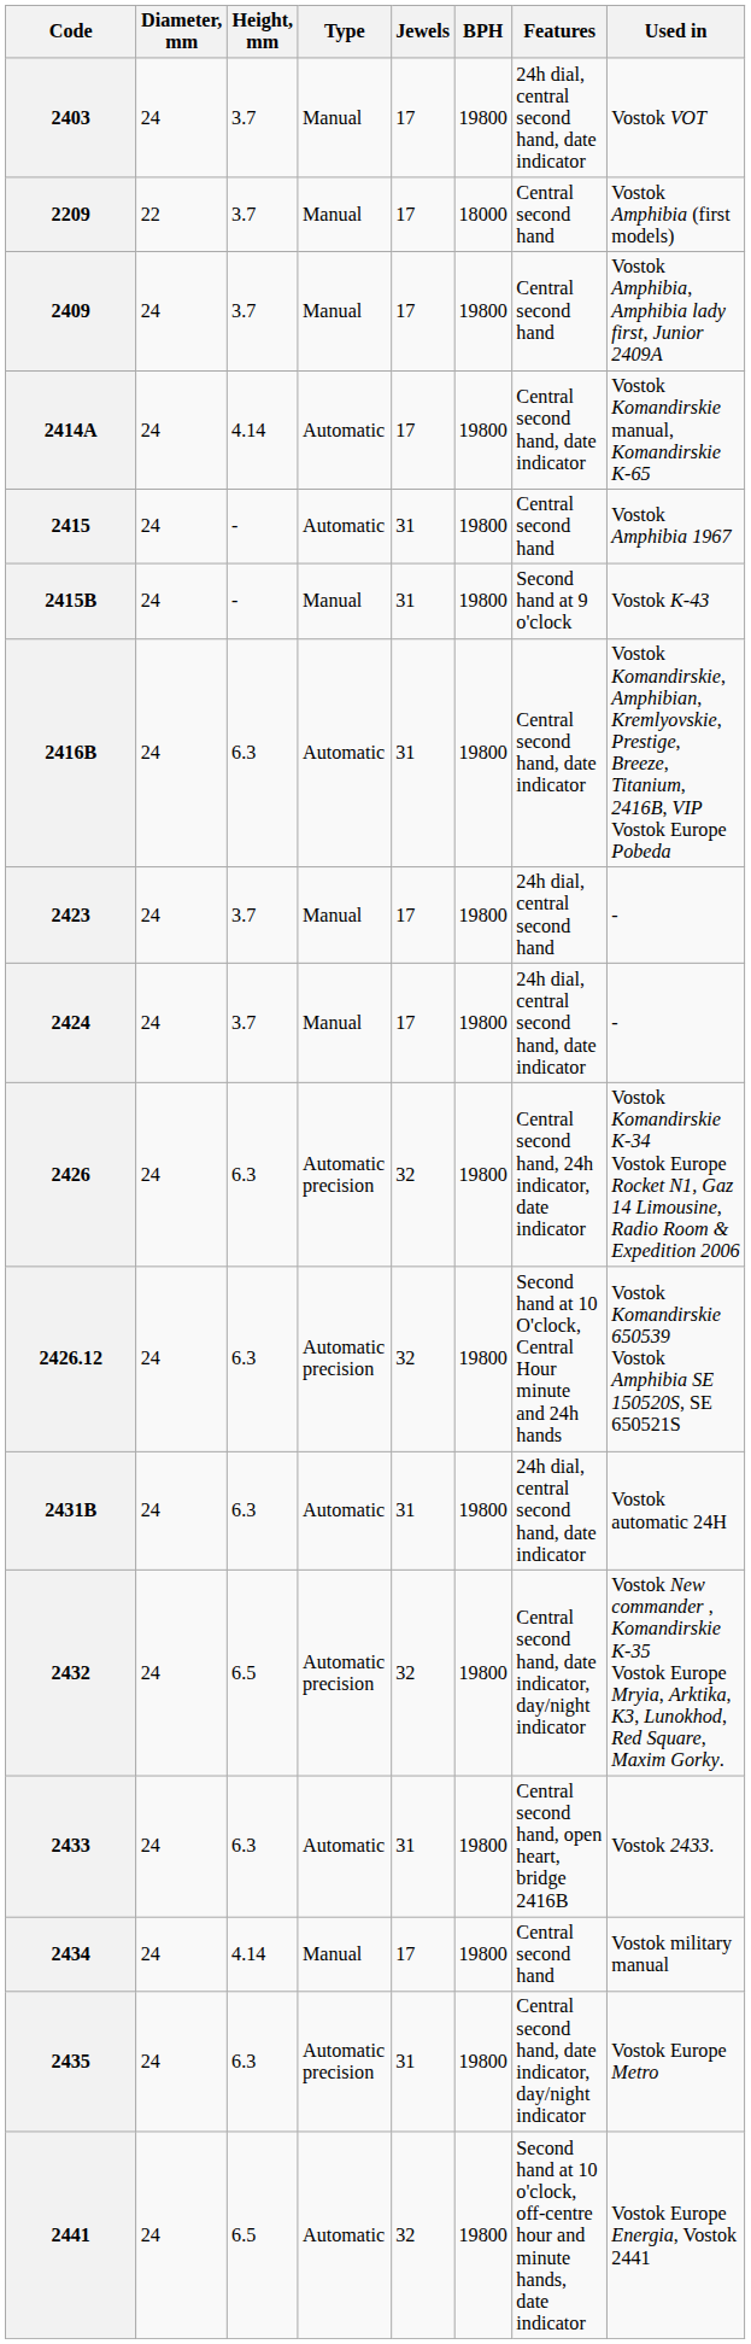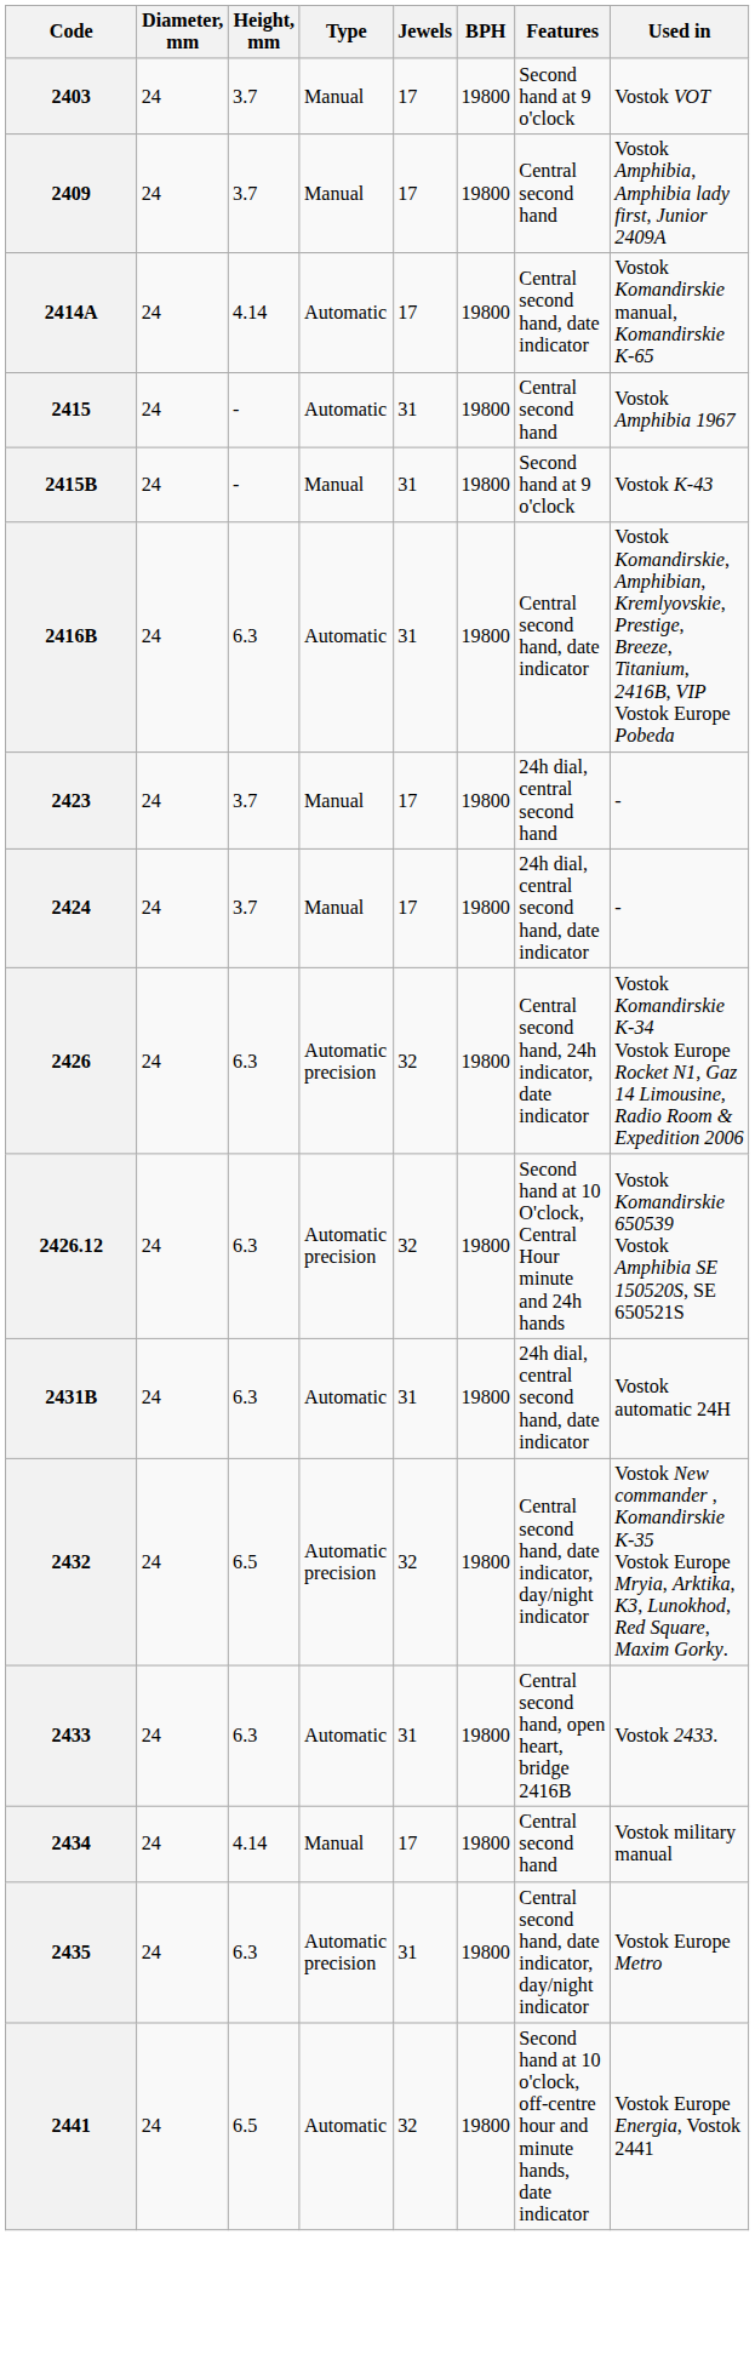 <table class="wikitable sortable">
 <tr>
 <th width="100">Code</th>
 <th>Diameter, mm</th>
 <th>Height, mm</th>
 <th>Type</th>
 <th>Jewels</th>
 <th>BPH</th>
 <th>Features</th>
 <th>Used in</th>
 </tr>
 <tr>
 <th>2403</th>
 <td>24</td>
 <td>3.7</td>
 <td>Manual</td>
 <td>17</td>
 <td>19800</td>
-<td>24h dial, central second hand, date indicator</td>
+<td>Second hand at 9 o'clock</td>
 <td>Vostok <em>VOT</em></td>
-</tr>
-<tr>
-<th>2209</th>
-<td>22</td>
-<td>3.7</td>
-<td>Manual</td>
-<td>17</td>
-<td>18000</td>
-<td>Central second hand</td>
-<td>Vostok <em>Amphibia</em> (first models)</td>
 </tr>
 <tr>
 <th>2409</th>
 <td>24</td>
 <td>3.7</td>
 <td>Manual</td>
 <td>17</td>
 <td>19800</td>
 <td>Central second hand</td>
 <td>Vostok <em>Amphibia</em>, <em>Amphibia lady first</em>, <em>Junior 2409A</em></td>
 </tr>
 <tr>
 <th>2414A</th>
 <td>24</td>
 <td>4.14</td>
 <td>Automatic</td>
 <td>17</td>
 <td>19800</td>
 <td>Central second hand, date indicator</td>
 <td>Vostok <em>Komandirskie</em> manual, <em>Komandirskie K-65</em></td>
 </tr>
 <tr>
 <th>2415</th>
 <td>24</td>
 <td>-</td>
 <td>Automatic</td>
 <td>31</td>
 <td>19800</td>
 <td>Central second hand</td>
 <td>Vostok <em>Amphibia 1967</em></td>
 </tr>
 <tr>
 <th>2415B</th>
 <td>24</td>
 <td>-</td>
 <td>Manual</td>
 <td>31</td>
 <td>19800</td>
 <td>Second hand at 9 o'clock</td>
 <td>Vostok <em>K-43</em></td>
 </tr>
 <tr>
 <th>2416B</th>
 <td>24</td>
 <td>6.3</td>
 <td>Automatic</td>
 <td>31</td>
 <td>19800</td>
 <td>Central second hand, date indicator</td>
 <td>Vostok <em>Komandirskie</em>, <em>Amphibian</em>, <em>Kremlyovskie</em>, <em>Prestige</em>, <em>Breeze</em>, <em>Titanium</em>, <em>2416B</em>, <em>VIP</em><br>Vostok Europe <em>Pobeda</em></td>
 </tr>
 <tr>
 <th>2423</th>
 <td>24</td>
 <td>3.7</td>
 <td>Manual</td>
 <td>17</td>
 <td>19800</td>
 <td>24h dial, central second hand</td>
 <td>-</td>
 </tr>
 <tr>
 <th>2424</th>
 <td>24</td>
 <td>3.7</td>
 <td>Manual</td>
 <td>17</td>
 <td>19800</td>
 <td>24h dial, central second hand, date indicator</td>
 <td>-</td>
 </tr>
 <tr>
 <th>2426</th>
 <td>24</td>
 <td>6.3</td>
 <td>Automatic precision</td>
 <td>32</td>
 <td>19800</td>
 <td>Central second hand, 24h indicator, date indicator</td>
 <td>Vostok <em>Komandirskie K-34</em><br>Vostok Europe <em>Rocket N1, Gaz 14 Limousine, Radio Room & Expedition 2006</em></td>
 </tr>
 <tr>
 <th>2426.12</th>
 <td>24</td>
 <td>6.3</td>
 <td>Automatic precision</td>
 <td>32</td>
 <td>19800</td>
 <td>Second hand at 10 O'clock, Central Hour minute and 24h hands</td>
 <td>Vostok <em>Komandirskie 650539</em><br>Vostok <em>Amphibia SE 150520S</em>, SE 650521S</td>
 </tr>
 <tr>
 <th>2431B</th>
 <td>24</td>
 <td>6.3</td>
 <td>Automatic</td>
 <td>31</td>
 <td>19800</td>
 <td>24h dial, central second hand, date indicator</td>
 <td>Vostok automatic 24H</td>
 </tr>
 <tr>
 <th>2432</th>
 <td>24</td>
 <td>6.5</td>
 <td>Automatic precision</td>
 <td>32</td>
 <td>19800</td>
 <td>Central second hand, date indicator, day/night indicator</td>
 <td>Vostok <em>New commander</em> , <em>Komandirskie K-35</em> <br> Vostok Europe <em>Mryia</em>, <em>Arktika</em>, <em>K3</em>, <em>Lunokhod</em>, <em>Red Square</em>, <em>Maxim Gorky</em>.</td>
 </tr>
 <tr>
 <th>2433</th>
 <td>24</td>
 <td>6.3</td>
 <td>Automatic</td>
 <td>31</td>
 <td>19800</td>
 <td>Central second hand, open heart, bridge 2416B</td>
 <td>Vostok <em>2433</em>.</td>
 </tr>
 <tr>
 <th>2434</th>
 <td>24</td>
 <td>4.14</td>
 <td>Manual</td>
 <td>17</td>
 <td>19800</td>
 <td>Central second hand</td>
 <td>Vostok military manual</td>
 </tr>
 <tr>
 <th>2435</th>
 <td>24</td>
 <td>6.3</td>
 <td>Automatic precision</td>
 <td>31</td>
 <td>19800</td>
 <td>Central second hand, date indicator, day/night indicator</td>
 <td>Vostok Europe <em>Metro</em></td>
 </tr>
 <tr>
 <th>2441</th>
 <td>24</td>
 <td>6.5</td>
 <td>Automatic</td>
 <td>32</td>
 <td>19800</td>
 <td>Second hand at 10 o'clock, off-centre hour and minute hands, date indicator</td>
 <td>Vostok Europe <em>Energia</em>, Vostok 2441</td>
 </tr>
 </table>
